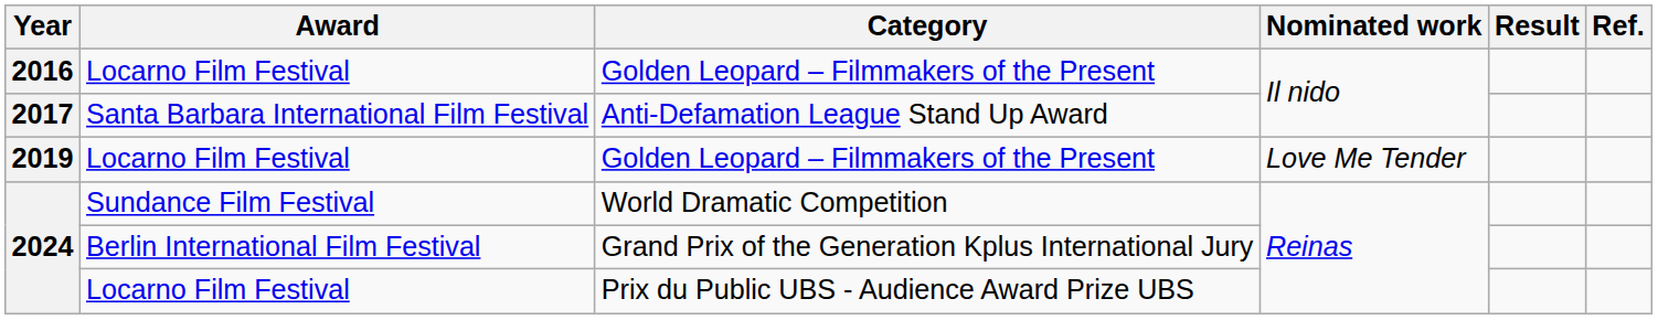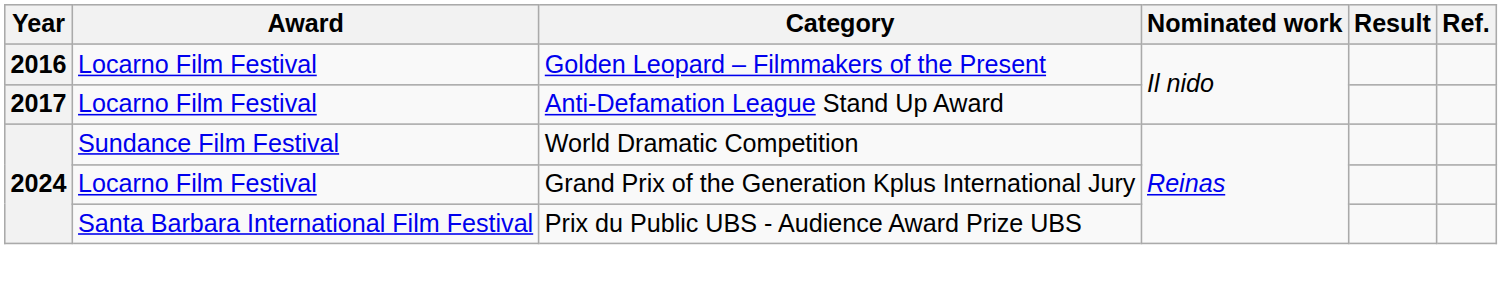 <table class="wikitable sortable plainrowheaders">
 <tr>
 <th scope="col">Year</th>
 <th scope="col">Award</th>
 <th scope="col">Category</th>
 <th scope="col">Nominated work</th>
 <th scope="col">Result</th>
 <th scope="col" class="unsortable">Ref.</th>
 </tr>
 <tr>
 <th scope="row">2016</th>
 <td><a href='#'>Locarno Film Festival</a></td>
 <td><a href='#'>Golden Leopard – Filmmakers of the Present</a></td>
 <td rowspan="2"><em>Il nido</em></td>
 <td></td>
 <td align="center"></td>
 </tr>
 <tr>
 <th scope="row">2017</th>
-<td><a href='#'>Santa Barbara International Film Festival</a></td>
+<td><a href='#'>Locarno Film Festival</a></td>
 <td><a href='#'>Anti-Defamation League</a> Stand Up Award</td>
-<td></td>
-<td align="center"></td>
-</tr>
-<tr>
-<th scope="row">2019</th>
-<td><a href='#'>Locarno Film Festival</a></td>
-<td><a href='#'>Golden Leopard – Filmmakers of the Present</a></td>
-<td><em>Love Me Tender</em></td>
 <td></td>
 <td align="center"></td>
 </tr>
 <tr>
 <th scope="row" rowspan="3">2024</th>
 <td><a href='#'>Sundance Film Festival</a></td>
 <td>World Dramatic Competition</td>
 <td rowspan="3"><em><a href='#'>Reinas</a></em></td>
 <td></td>
 <td align="center"></td>
 </tr>
 <tr>
-<td><a href='#'>Berlin International Film Festival</a></td>
+<td><a href='#'>Locarno Film Festival</a></td>
 <td>Grand Prix of the Generation Kplus International Jury</td>
 <td></td>
 <td align="center"></td>
 </tr>
 <tr>
-<td><a href='#'>Locarno Film Festival</a></td>
+<td><a href='#'>Santa Barbara International Film Festival</a></td>
 <td>Prix du Public UBS - Audience Award Prize UBS</td>
 <td></td>
 <td align="center"></td>
 </tr>
 </table>
